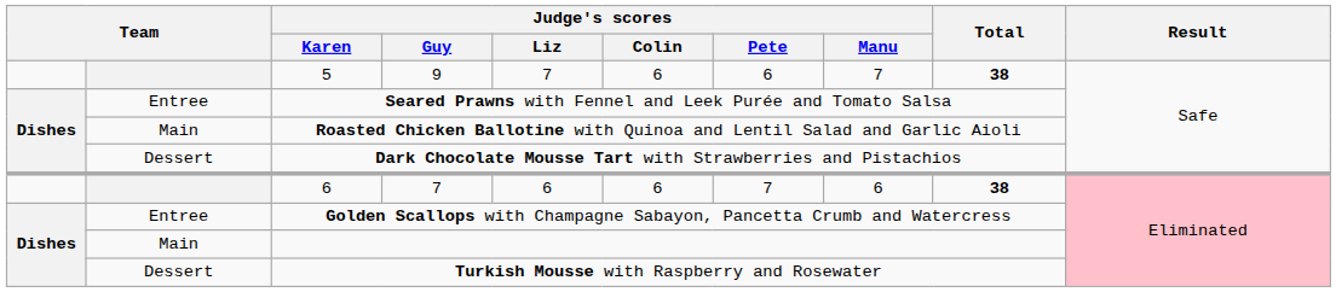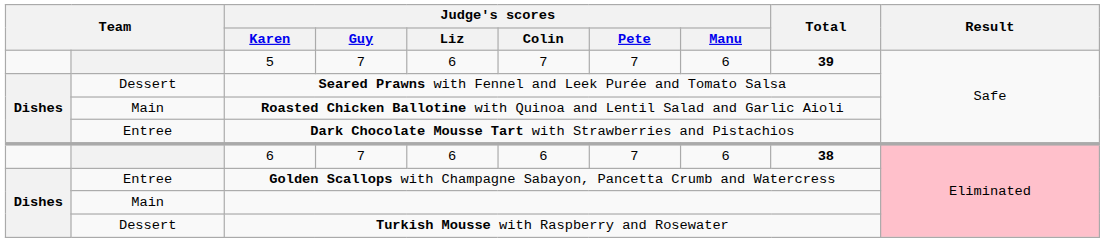 <table class="wikitable plainrowheaders" style="margin:1em auto; text-align:center; font-size:90%; width:80em;">
 <tr>
 <th rowspan="2" style="width:20%;" colspan="2">Team</th>
 <th colspan="6" style="width:50%;">Judge's scores</th>
 <th rowspan="2" style="width:10%;">Total<br></th>
 <th rowspan="2" style="width:20%;">Result</th>
 </tr>
 <tr>
 <th style="width:50px;"><a href='#'>Karen</a></th>
 <th style="width:50px;"><a href='#'>Guy</a></th>
 <th style="width:50px;">Liz</th>
 <th style="width:50px;">Colin</th>
 <th style="width:50px;"><a href='#'>Pete</a></th>
 <th style="width:50px;"><a href='#'>Manu</a></th>
 </tr>
 <tr>
 <td></td>
 <th></th>
 <td>5</td>
-<td>9</td>
 <td>7</td>
 <td>6</td>
+<td>7</td>
+<td>7</td>
 <td>6</td>
-<td>7</td>
-<td><strong>38</strong></td>
+<td><strong>39</strong></td>
 <td rowspan="4">Safe</td>
 </tr>
 <tr>
 <th rowspan="3">Dishes</th>
-<td>Entree</td>
+<td>Dessert</td>
 <td colspan="7"><strong>Seared Prawns</strong> with Fennel and Leek Purée and Tomato Salsa</td>
 </tr>
 <tr>
 <td>Main</td>
 <td colspan="7"><strong>Roasted Chicken Ballotine</strong> with Quinoa and Lentil Salad and Garlic Aioli</td>
 </tr>
 <tr>
-<td>Dessert</td>
+<td>Entree</td>
 <td colspan="7"><strong>Dark Chocolate Mousse Tart</strong> with Strawberries and Pistachios</td>
 </tr>
 <tr style="border-top:3px solid #aaa;">
 <td></td>
 <th style="width:14%;"></th>
 <td>6</td>
 <td>7</td>
 <td>6</td>
 <td>6</td>
 <td>7</td>
 <td>6</td>
 <td><strong>38</strong></td>
 <td rowspan="4" style="background:pink">Eliminated</td>
 </tr>
 <tr>
 <th rowspan="3">Dishes</th>
 <td>Entree</td>
 <td colspan="7"><strong>Golden Scallops</strong> with Champagne Sabayon, Pancetta Crumb and Watercress</td>
 </tr>
 <tr>
 <td>Main</td>
 <td colspan="7"></td>
 </tr>
 <tr>
 <td>Dessert</td>
 <td colspan="7"><strong>Turkish Mousse</strong> with Raspberry and Rosewater</td>
 </tr>
 </table>
